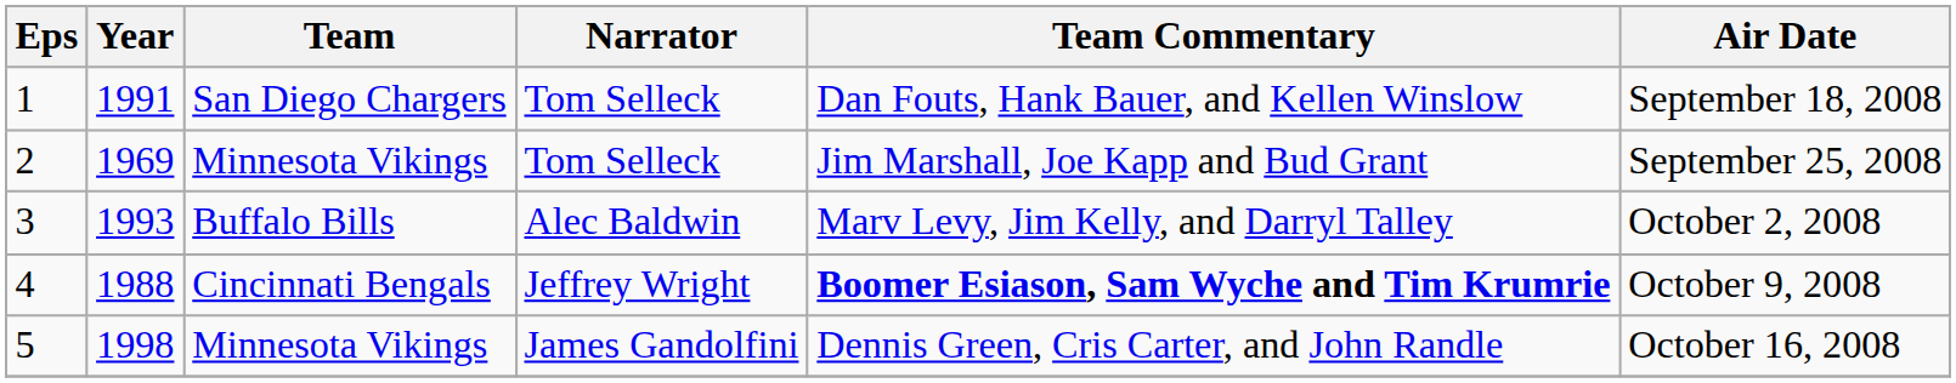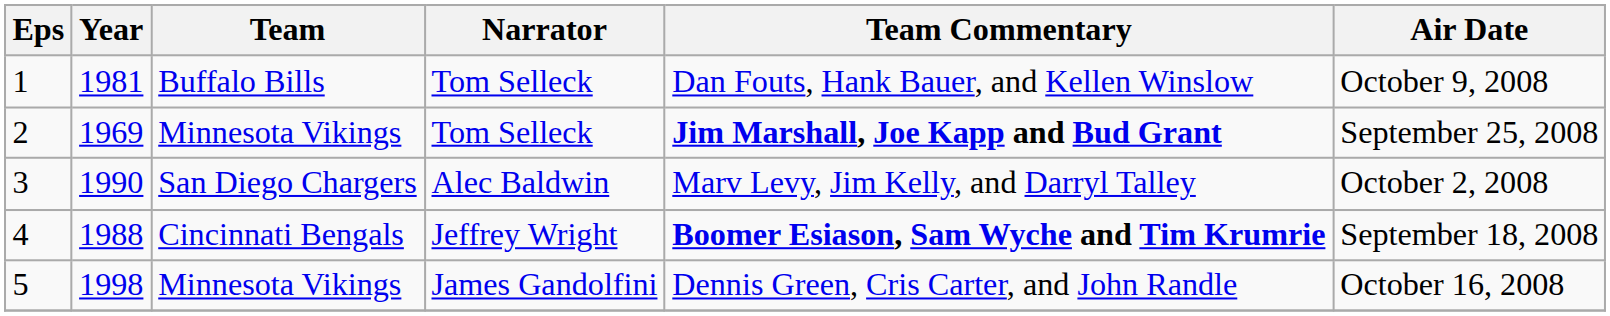 <table class="wikitable sortable">
 <tr>
 <th>Eps</th>
 <th>Year</th>
 <th>Team</th>
 <th>Narrator</th>
 <th>Team Commentary</th>
 <th>Air Date</th>
 </tr>
 <tr>
 <td>1</td>
-<td><a href='#'>1991</a></td>
-<td><a href='#'>San Diego Chargers</a></td>
+<td><a href='#'>1981</a></td>
+<td><a href='#'>Buffalo Bills</a></td>
 <td><a href='#'>Tom Selleck</a></td>
 <td><a href='#'>Dan Fouts</a>, <a href='#'>Hank Bauer</a>, and <a href='#'>Kellen Winslow</a></td>
-<td>September 18, 2008</td>
+<td>October 9, 2008</td>
 </tr>
 <tr>
 <td>2</td>
 <td><a href='#'>1969</a></td>
 <td><a href='#'>Minnesota Vikings</a></td>
 <td><a href='#'>Tom Selleck</a></td>
-<td><a href='#'>Jim Marshall</a>, <a href='#'>Joe Kapp</a> and <a href='#'>Bud Grant</a></td>
+<td><strong><a href='#'>Jim Marshall</a>, <a href='#'>Joe Kapp</a> and <a href='#'>Bud Grant</a></strong></td>
 <td>September 25, 2008</td>
 </tr>
 <tr>
 <td>3</td>
-<td><a href='#'>1993</a></td>
-<td><a href='#'>Buffalo Bills</a></td>
+<td><a href='#'>1990</a></td>
+<td><a href='#'>San Diego Chargers</a></td>
 <td><a href='#'>Alec Baldwin</a></td>
 <td><a href='#'>Marv Levy</a>, <a href='#'>Jim Kelly</a>, and <a href='#'>Darryl Talley</a></td>
 <td>October 2, 2008</td>
 </tr>
 <tr>
 <td>4</td>
 <td><a href='#'>1988</a></td>
 <td><a href='#'>Cincinnati Bengals</a></td>
 <td><a href='#'>Jeffrey Wright</a></td>
 <td><strong><a href='#'>Boomer Esiason</a>, <a href='#'>Sam Wyche</a> and <a href='#'>Tim Krumrie</a></strong></td>
-<td>October 9, 2008</td>
+<td>September 18, 2008</td>
 </tr>
 <tr>
 <td>5</td>
 <td><a href='#'>1998</a></td>
 <td><a href='#'>Minnesota Vikings</a></td>
 <td><a href='#'>James Gandolfini</a></td>
 <td><a href='#'>Dennis Green</a>, <a href='#'>Cris Carter</a>, and <a href='#'>John Randle</a></td>
 <td>October 16, 2008</td>
 </tr>
 <tr>
 </tr>
 </table>
